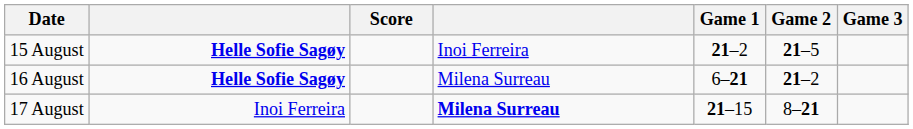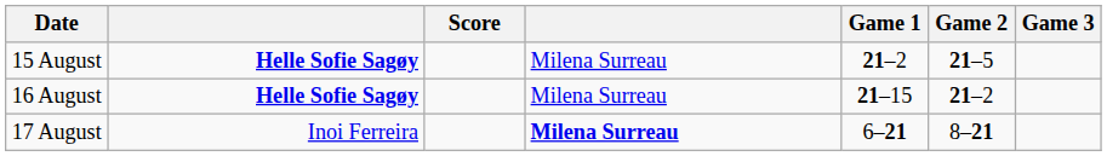 <table class="wikitable" style="text-align: center; font-size:90% ">
 <tr>
 <th width="60">Date</th>
 <th align="right" width="200"></th>
 <th width="60">Score</th>
 <th align="left" width="200"></th>
 <th width="50">Game 1</th>
 <th width="50">Game 2</th>
 <th width="50">Game 3</th>
 </tr>
 <tr>
 <td>15 August</td>
 <td align="right"><strong><a href='#'>Helle Sofie Sagøy</a> </strong></td>
 <td align="center"></td>
-<td align="left"> <a href='#'>Inoi Ferreira</a></td>
+<td align="left"> <a href='#'>Milena Surreau</a></td>
 <td><strong>21</strong>–2</td>
 <td><strong>21</strong>–5</td>
 <td></td>
 </tr>
 <tr>
 <td>16 August</td>
 <td align="right"><strong><a href='#'>Helle Sofie Sagøy</a> </strong></td>
 <td align="center"></td>
 <td align="left"> <a href='#'>Milena Surreau</a></td>
-<td>6–<strong>21</strong></td>
+<td><strong>21</strong>–15</td>
 <td><strong>21</strong>–2</td>
 <td></td>
 </tr>
 <tr>
 <td>17 August</td>
 <td align="right"><a href='#'>Inoi Ferreira</a> </td>
 <td align="center"></td>
 <td align="left"><strong> <a href='#'>Milena Surreau</a></strong></td>
-<td><strong>21</strong>–15</td>
+<td>6–<strong>21</strong></td>
 <td>8–<strong>21</strong></td>
 <td></td>
 </tr>
 </table>
